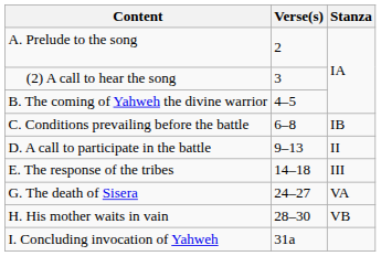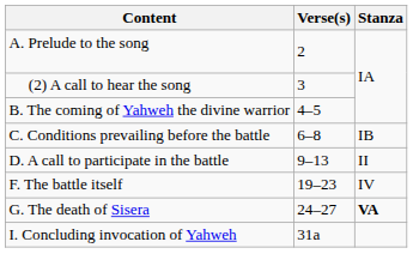 <table class = wikitable>
 <tr>
 <th>Content</th>
 <th>Verse(s)</th>
 <th>Stanza</th>
 </tr>
 <tr>
 <td>A. Prelude to the song<br><br></td>
 <td>2</td>
 <td rowspan=3>IA</td>
 </tr>
 <tr>
 <td>     (2) A call to hear the song</td>
 <td>3</td>
 </tr>
 <tr>
 <td>B. The coming of <a href='#'>Yahweh</a> the divine warrior</td>
 <td>4–5</td>
 </tr>
 <tr>
 <td>C. Conditions prevailing before the battle</td>
 <td>6–8</td>
 <td>IB</td>
 </tr>
 <tr>
 <td>D. A call to participate in the battle</td>
 <td>9–13</td>
 <td>II</td>
 </tr>
 <tr>
-<td>E. The response of the tribes</td>
-<td>14–18</td>
-<td>III</td>
+<td>F. The battle itself</td>
+<td>19–23</td>
+<td>IV</td>
 </tr>
 <tr>
 <td>G. The death of <a href='#'>Sisera</a></td>
 <td>24–27</td>
-<td>VA</td>
-</tr>
-<tr>
-<td>H. His mother waits in vain</td>
-<td>28–30</td>
-<td>VB</td>
+<td><strong>VA</strong></td>
 </tr>
 <tr>
 <td>I. Concluding invocation of <a href='#'>Yahweh</a></td>
 <td>31a</td>
 <td></td>
 </tr>
 </table>
